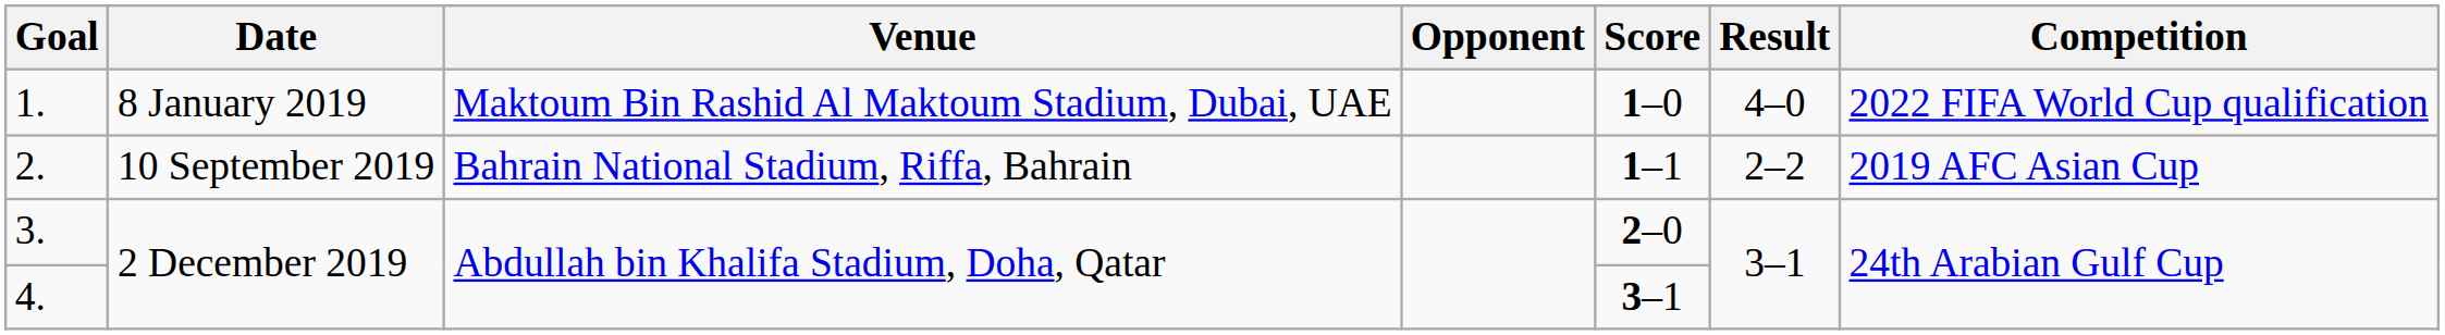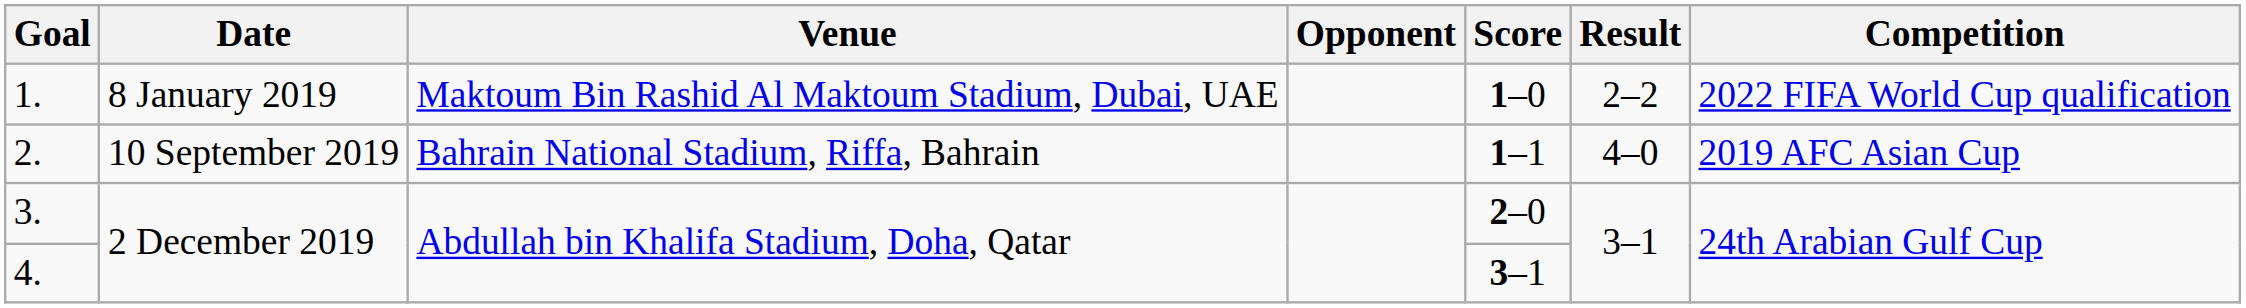 <table class="wikitable plainrowheaders sortable">
 <tr>
 <th>Goal</th>
 <th>Date</th>
 <th>Venue</th>
 <th>Opponent</th>
 <th>Score</th>
 <th>Result</th>
 <th>Competition</th>
 </tr>
 <tr>
 <td>1.</td>
 <td>8 January 2019</td>
 <td><a href='#'>Maktoum Bin Rashid Al Maktoum Stadium</a>, <a href='#'>Dubai</a>, UAE</td>
 <td></td>
 <td align=center><strong>1</strong>–0</td>
-<td align=center>4–0</td>
+<td align=center>2–2</td>
 <td><a href='#'>2022 FIFA World Cup qualification</a></td>
 </tr>
 <tr>
 <td>2.</td>
 <td>10 September 2019</td>
 <td><a href='#'>Bahrain National Stadium</a>, <a href='#'>Riffa</a>, Bahrain</td>
 <td></td>
 <td align=center><strong>1</strong>–1</td>
-<td align=center>2–2</td>
+<td align=center>4–0</td>
 <td><a href='#'>2019 AFC Asian Cup</a></td>
 </tr>
 <tr>
 <td>3.</td>
 <td rowspan=2>2 December 2019</td>
 <td rowspan=2><a href='#'>Abdullah bin Khalifa Stadium</a>, <a href='#'>Doha</a>, Qatar</td>
 <td rowspan=2></td>
 <td align=center><strong>2</strong>–0</td>
 <td rowspan=2 align=center>3–1</td>
 <td rowspan=2><a href='#'>24th Arabian Gulf Cup</a></td>
 </tr>
 <tr>
 <td>4.</td>
 <td align=center><strong>3</strong>–1</td>
 </tr>
 </table>
